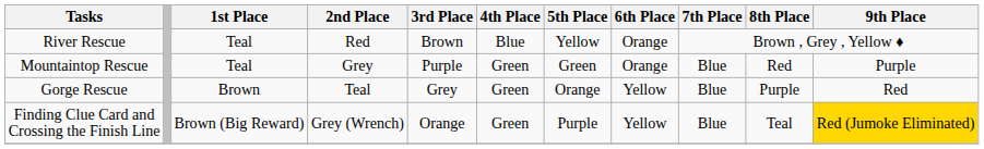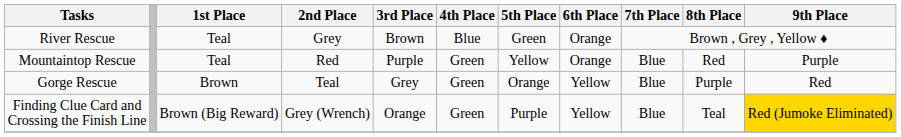 <table class="wikitable" align="center" style="text-align:center">
 <tr>
 <th>Tasks</th>
 <th style="background:#C0C0C0;" rowspan="5"></th>
 <th>1st Place</th>
 <th>2nd Place</th>
 <th>3rd Place</th>
 <th>4th Place</th>
 <th>5th Place</th>
 <th>6th Place</th>
 <th>7th Place</th>
 <th>8th Place</th>
 <th>9th Place</th>
 </tr>
 <tr>
 <td>River Rescue</td>
 <td><span>Teal </span></td>
-<td><span>Red</span></td>
+<td><span>Grey</span></td>
 <td><span>Brown</span></td>
 <td><span>Blue</span></td>
-<td><span>Yellow</span></td>
+<td><span>Green</span></td>
 <td><span>Orange </span></td>
 <td colspan=3><span>Brown</span> <span>,</span> <span>Grey </span><span>, </span><span>Yellow </span><span>♦</span></td>
 </tr>
 <tr>
 <td>Mountaintop Rescue</td>
 <td><span>Teal</span></td>
-<td><span>Grey</span></td>
+<td><span>Red</span></td>
 <td><span>Purple </span></td>
 <td><span>Green </span></td>
-<td><span>Green</span></td>
+<td><span>Yellow</span></td>
 <td><span>Orange</span></td>
 <td><span>Blue </span></td>
 <td><span>Red</span></td>
 <td><span>Purple </span></td>
 </tr>
 <tr '>
 <td>Gorge Rescue</td>
 <td><span>Brown </span></td>
 <td><span>Teal</span></td>
 <td><span>Grey</span></td>
 <td><span>Green </span></td>
 <td><span>Orange</span></td>
 <td><span>Yellow</span></td>
 <td><span>Blue </span></td>
 <td><span>Purple </span></td>
 <td><span>Red</span></td>
 </tr>
 <tr>
 <td>Finding Clue Card and<br> Crossing the Finish Line</td>
 <td><span>Brown (Big Reward) </span></td>
 <td><span>Grey (Wrench)</span></td>
 <td><span>Orange </span></td>
 <td><span>Green</span></td>
 <td><span>Purple </span></td>
 <td><span>Yellow </span></td>
 <td><span>Blue</span></td>
 <td><span>Teal </span></td>
 <td style="background: gold;"><span>Red (Jumoke Eliminated)</span></td>
 </tr>
 <tr>
 </tr>
 </table>
